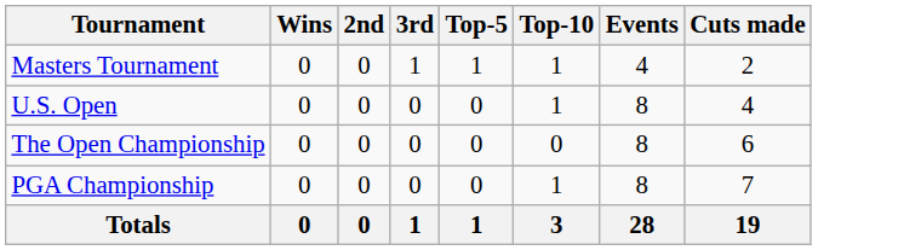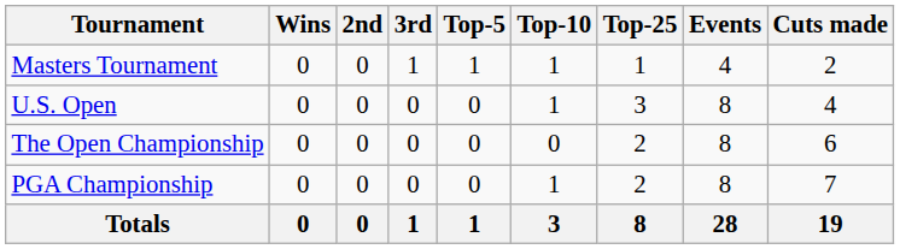 <table class=wikitable style=text-align:center>
 <tr>
 <th>Tournament</th>
 <th>Wins</th>
 <th>2nd</th>
 <th>3rd</th>
 <th>Top-5</th>
 <th>Top-10</th>
+<th>Top-25</th>
 <th>Events</th>
 <th>Cuts made</th>
 </tr>
 <tr>
 <td align=left><a href='#'>Masters Tournament</a></td>
 <td>0</td>
 <td>0</td>
+<td>1</td>
 <td>1</td>
 <td>1</td>
 <td>1</td>
 <td>4</td>
 <td>2</td>
 </tr>
 <tr>
 <td align=left><a href='#'>U.S. Open</a></td>
 <td>0</td>
 <td>0</td>
 <td>0</td>
 <td>0</td>
 <td>1</td>
+<td>3</td>
 <td>8</td>
 <td>4</td>
 </tr>
 <tr>
 <td align=left><a href='#'>The Open Championship</a></td>
 <td>0</td>
 <td>0</td>
 <td>0</td>
 <td>0</td>
 <td>0</td>
+<td>2</td>
 <td>8</td>
 <td>6</td>
 </tr>
 <tr>
 <td align=left><a href='#'>PGA Championship</a></td>
 <td>0</td>
 <td>0</td>
 <td>0</td>
 <td>0</td>
 <td>1</td>
+<td>2</td>
 <td>8</td>
 <td>7</td>
 </tr>
 <tr>
 <th>Totals</th>
 <th>0</th>
 <th>0</th>
 <th>1</th>
 <th>1</th>
 <th>3</th>
+<th>8</th>
 <th>28</th>
 <th>19</th>
 </tr>
 </table>
